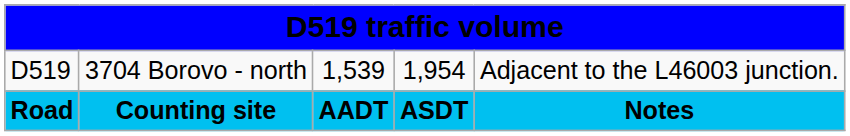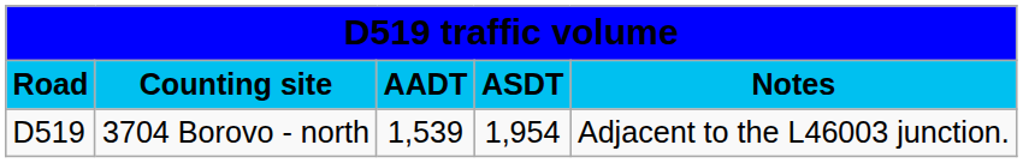 <table class="wikitable">
 <tr>
 <td colspan=5 bgcolor=blue align=center style=margin-top:15><span><big><strong>D519 traffic volume</strong></big></span></td>
+</tr>
+<tr>
+<td align=center bgcolor=00c0f0><strong>Road</strong></td>
+<td align=center bgcolor=00c0f0><strong>Counting site</strong></td>
+<td align=center bgcolor=00c0f0><strong>AADT</strong></td>
+<td align=center bgcolor=00c0f0><strong>ASDT</strong></td>
+<td align=center bgcolor=00c0f0><strong>Notes</strong></td>
 </tr>
 <tr>
 <td> D519</td>
 <td>3704 Borovo - north</td>
 <td align=center>1,539</td>
 <td align=center>1,954</td>
 <td>Adjacent to the L46003 junction.</td>
 </tr>
-<tr>
-<td align=center bgcolor=00c0f0><strong>Road</strong></td>
-<td align=center bgcolor=00c0f0><strong>Counting site</strong></td>
-<td align=center bgcolor=00c0f0><strong>AADT</strong></td>
-<td align=center bgcolor=00c0f0><strong>ASDT</strong></td>
-<td align=center bgcolor=00c0f0><strong>Notes</strong></td>
-</tr>
 </table>
